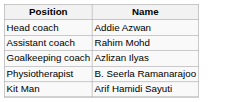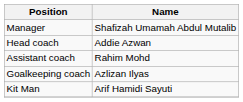 <table class="wikitable">
 <tr>
 <th>Position</th>
 <th>Name</th>
+</tr>
+<tr>
+<td>Manager</td>
+<td> Shafizah Umamah Abdul Mutalib</td>
 </tr>
 <tr>
 <td>Head coach</td>
 <td> Addie Azwan</td>
 </tr>
 <tr>
 <td>Assistant coach</td>
 <td> Rahim Mohd</td>
 </tr>
 <tr>
 <td>Goalkeeping coach</td>
 <td> Azlizan Ilyas</td>
 </tr>
 <tr>
-<td>Physiotherapist</td>
-<td> B. Seerla Ramanarajoo</td>
-</tr>
-<tr>
 <td>Kit Man</td>
 <td> Arif Hamidi Sayuti</td>
 </tr>
 <tr>
 </tr>
 </table>
